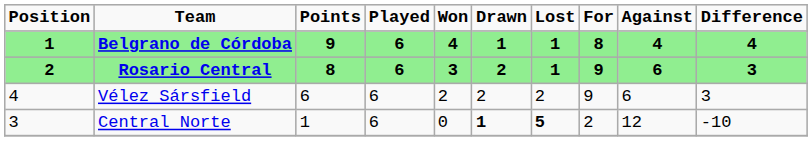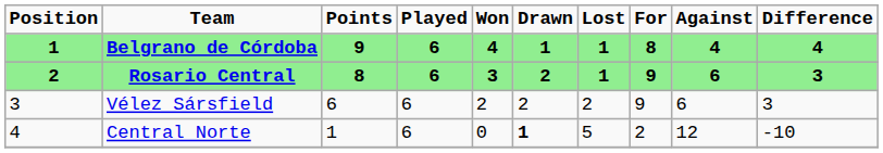 <table border="2" cellpadding="2" cellspacing="0" style="margin: 0; background: #f9f9f9; border: 1px #aaa solid; border-collapse: collapse; font-size: 85%;">
 <tr>
 <th>Position</th>
 <th>Team</th>
 <th>Points</th>
 <th>Played</th>
 <th>Won</th>
 <th>Drawn</th>
 <th>Lost</th>
 <th>For</th>
 <th>Against</th>
 <th>Difference</th>
 </tr>
 <tr>
 <th bgcolor="lightgreen">1</th>
 <th bgcolor="lightgreen"><a href='#'>Belgrano de Córdoba</a></th>
 <th bgcolor="lightgreen">9</th>
 <th bgcolor="lightgreen">6</th>
 <th bgcolor="lightgreen">4</th>
 <th bgcolor="lightgreen">1</th>
 <th bgcolor="lightgreen">1</th>
 <th bgcolor="lightgreen">8</th>
 <th bgcolor="lightgreen">4</th>
 <th bgcolor="lightgreen">4</th>
 </tr>
 <tr>
 <th bgcolor="lightgreen">2</th>
 <th bgcolor="lightgreen"><a href='#'>Rosario Central</a></th>
 <th bgcolor="lightgreen">8</th>
 <th bgcolor="lightgreen">6</th>
 <th bgcolor="lightgreen">3</th>
 <th bgcolor="lightgreen">2</th>
 <th bgcolor="lightgreen">1</th>
 <th bgcolor="lightgreen">9</th>
 <th bgcolor="lightgreen">6</th>
 <th bgcolor="lightgreen">3</th>
 </tr>
 <tr>
-<td>4</td>
+<td>3</td>
 <td><a href='#'>Vélez Sársfield</a></td>
 <td>6</td>
 <td>6</td>
 <td>2</td>
 <td>2</td>
 <td>2</td>
 <td>9</td>
 <td>6</td>
 <td>3</td>
 </tr>
 <tr>
-<td>3</td>
+<td>4</td>
 <td><a href='#'>Central Norte</a></td>
 <td>1</td>
 <td>6</td>
 <td>0</td>
 <td><strong>1</strong></td>
-<td><strong>5</strong></td>
+<td>5</td>
 <td>2</td>
 <td>12</td>
 <td>-10</td>
 </tr>
 <tr>
 </tr>
 </table>
